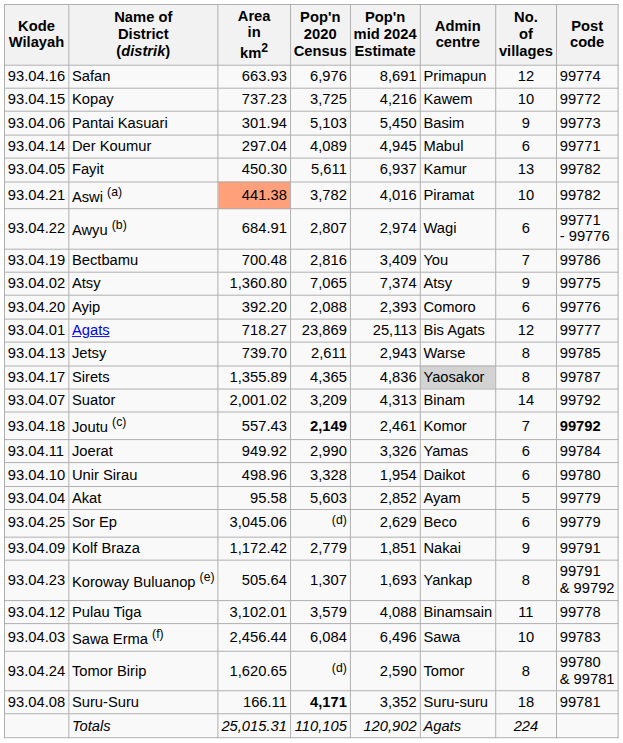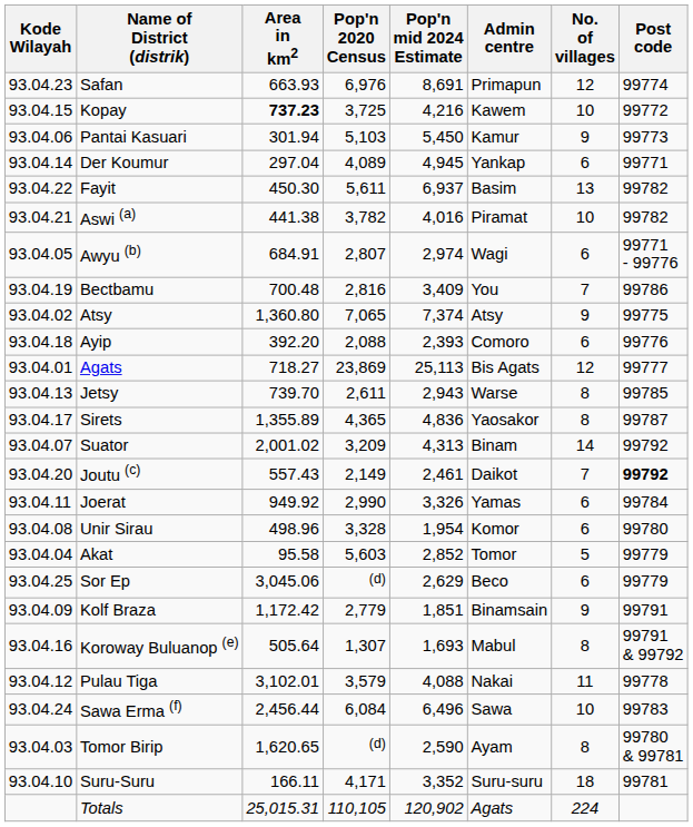 <table class="wikitable">
 <tr>
 <th>Kode <br>Wilayah</th>
 <th>Name of<br>District<br>(<em>distrik</em>)</th>
 <th>Area <br>in<br> km<sup>2</sup></th>
 <th>Pop'n <br>2020<br>Census</th>
 <th>Pop'n <br>mid 2024<br>Estimate</th>
 <th>Admin<br>centre</th>
 <th>No.<br>of<br>villages</th>
 <th>Post<br>code</th>
 </tr>
 <tr>
-<td>93.04.16</td>
+<td>93.04.23</td>
 <td>Safan</td>
 <td align="right">663.93</td>
 <td align="right">6,976</td>
 <td align="right">8,691</td>
 <td>Primapun</td>
 <td align="center">12</td>
 <td>99774</td>
 </tr>
 <tr>
 <td>93.04.15</td>
 <td>Kopay</td>
-<td align="right">737.23</td>
+<td align="right"><strong>737.23</strong></td>
 <td align="right">3,725</td>
 <td align="right">4,216</td>
 <td>Kawem</td>
 <td align="center">10</td>
 <td>99772</td>
 </tr>
 <tr>
 <td>93.04.06</td>
 <td>Pantai Kasuari</td>
 <td align="right">301.94</td>
 <td align="right">5,103</td>
 <td align="right">5,450</td>
-<td>Basim</td>
+<td>Kamur</td>
 <td align="center">9</td>
 <td>99773</td>
 </tr>
 <tr>
 <td>93.04.14</td>
 <td>Der Koumur</td>
 <td align="right">297.04</td>
 <td align="right">4,089</td>
 <td align="right">4,945</td>
-<td>Mabul</td>
+<td>Yankap</td>
 <td align="center">6</td>
 <td>99771</td>
 </tr>
 <tr>
-<td>93.04.05</td>
+<td>93.04.22</td>
 <td>Fayit</td>
 <td align="right">450.30</td>
 <td align="right">5,611</td>
 <td align="right">6,937</td>
-<td>Kamur</td>
+<td>Basim</td>
 <td align="center">13</td>
 <td>99782</td>
 </tr>
 <tr>
 <td>93.04.21</td>
 <td>Aswi <sup>(a)</sup></td>
-<td align="right" style="background: lightsalmon;">441.38</td>
+<td align="right">441.38</td>
 <td align="right">3,782</td>
 <td align="right">4,016</td>
 <td>Piramat</td>
 <td align="center">10</td>
 <td>99782</td>
 </tr>
 <tr>
-<td>93.04.22</td>
+<td>93.04.05</td>
 <td>Awyu <sup>(b)</sup></td>
 <td align="right">684.91</td>
 <td align="right">2,807</td>
 <td align="right">2,974</td>
 <td>Wagi</td>
 <td align="center">6</td>
 <td>99771 <br>- 99776</td>
 </tr>
 <tr>
 <td>93.04.19</td>
 <td>Bectbamu</td>
 <td align="right">700.48</td>
 <td align="right">2,816</td>
 <td align="right">3,409</td>
 <td>You</td>
 <td align="center">7</td>
 <td>99786</td>
 </tr>
 <tr>
 <td>93.04.02</td>
 <td>Atsy</td>
 <td align="right">1,360.80</td>
 <td align="right">7,065</td>
 <td align="right">7,374</td>
 <td>Atsy</td>
 <td align="center">9</td>
 <td>99775</td>
 </tr>
 <tr>
-<td>93.04.20</td>
+<td>93.04.18</td>
 <td>Ayip</td>
 <td align="right">392.20</td>
 <td align="right">2,088</td>
 <td align="right">2,393</td>
 <td>Comoro</td>
 <td align="center">6</td>
 <td>99776</td>
 </tr>
 <tr>
 <td>93.04.01</td>
 <td><a href='#'>Agats</a></td>
 <td align="right">718.27</td>
 <td align="right">23,869</td>
 <td align="right">25,113</td>
 <td>Bis Agats</td>
 <td align="center">12</td>
 <td>99777</td>
 </tr>
 <tr>
 <td>93.04.13</td>
 <td>Jetsy</td>
 <td align="right">739.70</td>
 <td align="right">2,611</td>
 <td align="right">2,943</td>
 <td>Warse</td>
 <td align="center">8</td>
 <td>99785</td>
 </tr>
 <tr>
 <td>93.04.17</td>
 <td>Sirets</td>
 <td align="right">1,355.89</td>
 <td align="right">4,365</td>
 <td align="right">4,836</td>
-<td style="background: lightgrey;">Yaosakor</td>
+<td>Yaosakor</td>
 <td align="center">8</td>
 <td>99787</td>
 </tr>
 <tr>
 <td>93.04.07</td>
 <td>Suator</td>
 <td align="right">2,001.02</td>
 <td align="right">3,209</td>
 <td align="right">4,313</td>
 <td>Binam</td>
 <td align="center">14</td>
 <td>99792</td>
 </tr>
 <tr>
-<td>93.04.18</td>
+<td>93.04.20</td>
 <td>Joutu <sup>(c)</sup></td>
 <td align="right">557.43</td>
-<td align="right"><strong>2,149</strong></td>
+<td align="right">2,149</td>
 <td align="right">2,461</td>
-<td>Komor</td>
+<td>Daikot</td>
 <td align="center">7</td>
 <td><strong>99792</strong></td>
 </tr>
 <tr>
 <td>93.04.11</td>
 <td>Joerat</td>
 <td align="right">949.92</td>
 <td align="right">2,990</td>
 <td align="right">3,326</td>
 <td>Yamas</td>
 <td align="center">6</td>
 <td>99784</td>
 </tr>
 <tr>
-<td>93.04.10</td>
+<td>93.04.08</td>
 <td>Unir Sirau</td>
 <td align="right">498.96</td>
 <td align="right">3,328</td>
 <td align="right">1,954</td>
-<td>Daikot</td>
+<td>Komor</td>
 <td align="center">6</td>
 <td>99780</td>
 </tr>
 <tr>
 <td>93.04.04</td>
 <td>Akat</td>
 <td align="right">95.58</td>
 <td align="right">5,603</td>
 <td align="right">2,852</td>
-<td>Ayam</td>
+<td>Tomor</td>
 <td align="center">5</td>
 <td>99779</td>
 </tr>
 <tr>
 <td>93.04.25</td>
 <td>Sor Ep</td>
 <td align="right">3,045.06</td>
 <td align="right"><sup>(d)</sup></td>
 <td align="right">2,629</td>
 <td>Beco</td>
 <td align="center">6</td>
 <td>99779</td>
 </tr>
 <tr>
 <td>93.04.09</td>
 <td>Kolf Braza</td>
 <td align="right">1,172.42</td>
 <td align="right">2,779</td>
 <td align="right">1,851</td>
-<td>Nakai</td>
+<td>Binamsain</td>
 <td align="center">9</td>
 <td>99791</td>
 </tr>
 <tr>
-<td>93.04.23</td>
+<td>93.04.16</td>
 <td>Koroway Buluanop <sup>(e)</sup></td>
 <td align="right">505.64</td>
 <td align="right">1,307</td>
 <td align="right">1,693</td>
-<td>Yankap</td>
+<td>Mabul</td>
 <td align="center">8</td>
 <td>99791<br>& 99792</td>
 </tr>
 <tr>
 <td>93.04.12</td>
 <td>Pulau Tiga</td>
 <td align="right">3,102.01</td>
 <td align="right">3,579</td>
 <td align="right">4,088</td>
-<td>Binamsain</td>
+<td>Nakai</td>
 <td align="center">11</td>
 <td>99778</td>
 </tr>
 <tr>
-<td>93.04.03</td>
+<td>93.04.24</td>
 <td>Sawa Erma <sup>(f)</sup></td>
 <td align="right">2,456.44</td>
 <td align="right">6,084</td>
 <td align="right">6,496</td>
 <td>Sawa</td>
 <td align="center">10</td>
 <td>99783</td>
 </tr>
 <tr>
-<td>93.04.24</td>
+<td>93.04.03</td>
 <td>Tomor Birip</td>
 <td align="right">1,620.65</td>
 <td align="right"><sup>(d)</sup></td>
 <td align="right">2,590</td>
-<td>Tomor</td>
+<td>Ayam</td>
 <td align="center">8</td>
 <td>99780<br> & 99781</td>
 </tr>
 <tr>
-<td>93.04.08</td>
+<td>93.04.10</td>
 <td>Suru-Suru</td>
 <td align="right">166.11</td>
-<td align="right"><strong>4,171</strong></td>
+<td align="right">4,171</td>
 <td align="right">3,352</td>
 <td>Suru-suru</td>
 <td align="center">18</td>
 <td>99781</td>
 </tr>
 <tr>
 <td></td>
 <td><em>Totals</em></td>
 <td align="right"><em>25,015.31</em></td>
 <td align="right"><em>110,105</em></td>
 <td align="right"><em>120,902</em></td>
 <td><em>Agats</em></td>
 <td align="center"><em>224</em></td>
 </tr>
 </table>
